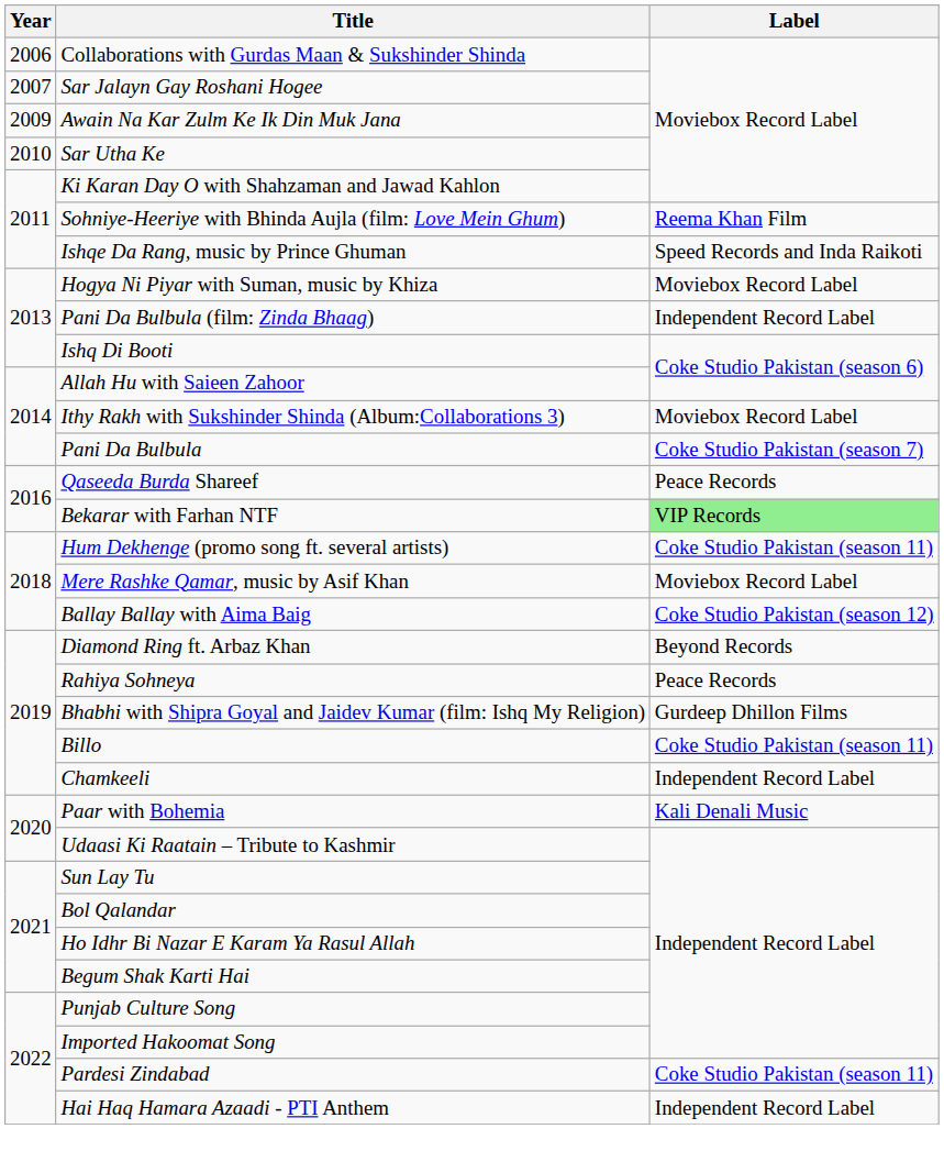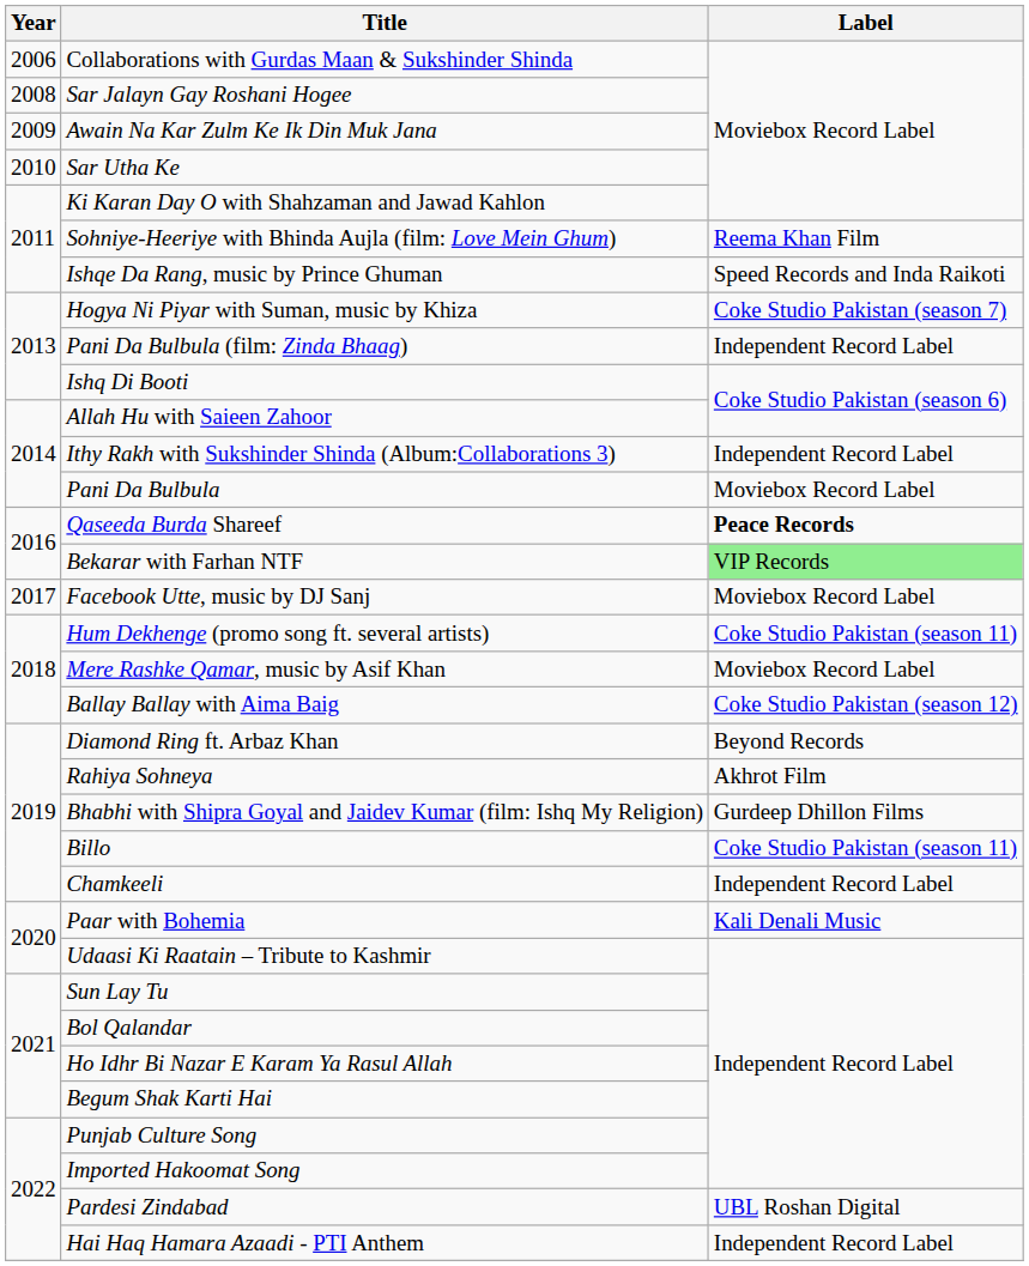 <table class="wikitable">
 <tr>
 <th scope="col">Year</th>
 <th scope="col">Title</th>
 <th scope="col">Label</th>
 </tr>
 <tr>
 <td>2006</td>
 <td>Collaborations with <a href='#'>Gurdas Maan</a> & <a href='#'>Sukshinder Shinda</a></td>
 <td rowspan="5">Moviebox Record Label</td>
 </tr>
 <tr>
-<td>2007</td>
+<td>2008</td>
 <td><em>Sar Jalayn Gay Roshani Hogee</em></td>
 </tr>
 <tr>
 <td>2009</td>
 <td><em>Awain Na Kar Zulm Ke Ik Din Muk Jana</em></td>
 </tr>
 <tr>
 <td>2010</td>
 <td><em>Sar Utha Ke</em></td>
 </tr>
 <tr>
 <td rowspan="3">2011</td>
 <td><em>Ki Karan Day O</em> with Shahzaman and Jawad Kahlon</td>
 </tr>
 <tr>
 <td><em>Sohniye-Heeriye</em> with Bhinda Aujla (film: <em><a href='#'>Love Mein Ghum</a></em>)</td>
 <td><a href='#'>Reema Khan</a> Film</td>
 </tr>
 <tr>
 <td><em>Ishqe Da Rang</em>, music by Prince Ghuman</td>
 <td>Speed Records and Inda Raikoti</td>
 </tr>
 <tr>
 <td rowspan="3">2013</td>
 <td><em>Hogya Ni Piyar</em> with Suman, music by Khiza</td>
-<td>Moviebox Record Label</td>
+<td><a href='#'>Coke Studio Pakistan (season 7)</a></td>
 </tr>
 <tr>
 <td><em>Pani Da Bulbula</em> (film: <em><a href='#'>Zinda Bhaag</a></em>)</td>
 <td>Independent Record Label</td>
 </tr>
 <tr>
 <td><em>Ishq Di Booti</em></td>
 <td rowspan="2"><a href='#'>Coke Studio Pakistan (season 6)</a></td>
 </tr>
 <tr>
 <td rowspan="3">2014</td>
 <td><em>Allah Hu</em> with <a href='#'>Saieen Zahoor</a></td>
 </tr>
 <tr>
 <td><em>Ithy Rakh</em> with <a href='#'>Sukshinder Shinda</a> (Album:<a href='#'>Collaborations 3</a>)</td>
-<td>Moviebox Record Label</td>
+<td>Independent Record Label</td>
 </tr>
 <tr>
 <td><em>Pani Da Bulbula</em></td>
-<td><a href='#'>Coke Studio Pakistan (season 7)</a></td>
+<td>Moviebox Record Label</td>
 </tr>
 <tr>
 <td rowspan="2">2016</td>
 <td><em><a href='#'>Qaseeda Burda</a></em> Shareef</td>
-<td>Peace Records</td>
+<td><strong>Peace Records</strong></td>
 </tr>
 <tr>
 <td><em>Bekarar</em> with Farhan NTF</td>
 <td style="background: lightgreen;">VIP Records</td>
+</tr>
+<tr>
+<td>2017</td>
+<td><em>Facebook Utte</em>, music by DJ Sanj</td>
+<td>Moviebox Record Label</td>
 </tr>
 <tr>
 <td rowspan="3">2018</td>
 <td><em><a href='#'>Hum Dekhenge</a></em> (promo song ft. several artists)</td>
 <td><a href='#'>Coke Studio Pakistan (season 11)</a></td>
 </tr>
 <tr>
 <td><a href='#'><em>Mere Rashke Qamar</em></a>, music by Asif Khan</td>
 <td>Moviebox Record Label</td>
 </tr>
 <tr>
 <td><em>Ballay Ballay</em> with <a href='#'>Aima Baig</a></td>
 <td><a href='#'>Coke Studio Pakistan (season 12)</a></td>
 </tr>
 <tr>
 <td rowspan="5">2019</td>
 <td><em>Diamond Ring</em> ft. Arbaz Khan</td>
 <td>Beyond Records</td>
 </tr>
 <tr>
 <td><em>Rahiya Sohneya</em></td>
-<td>Peace Records</td>
+<td>Akhrot Film</td>
 </tr>
 <tr>
 <td><em>Bhabhi</em> with <a href='#'>Shipra Goyal</a> and <a href='#'>Jaidev Kumar</a> (film: Ishq My Religion)</td>
 <td>Gurdeep Dhillon Films</td>
 </tr>
 <tr>
 <td><em>Billo</em></td>
 <td><a href='#'>Coke Studio Pakistan (season 11)</a></td>
 </tr>
 <tr>
 <td><em>Chamkeeli</em></td>
 <td>Independent Record Label</td>
 </tr>
 <tr>
 <td rowspan="2">2020</td>
 <td><em>Paar</em> with <a href='#'>Bohemia</a></td>
 <td><a href='#'>Kali Denali Music</a></td>
 </tr>
 <tr>
 <td><em>Udaasi Ki Raatain</em> – Tribute to Kashmir</td>
 <td rowspan="7">Independent Record Label</td>
 </tr>
 <tr>
 <td rowspan="4">2021</td>
 <td><em>Sun Lay Tu</em></td>
 </tr>
 <tr>
 <td><em>Bol Qalandar</em></td>
 </tr>
 <tr>
 <td><em>Ho Idhr Bi Nazar E Karam Ya Rasul Allah</em></td>
 </tr>
 <tr>
 <td><em>Begum Shak Karti Hai</em></td>
 </tr>
 <tr>
 <td rowspan="4">2022</td>
 <td><em>Punjab Culture Song</em></td>
 </tr>
 <tr>
 <td><em>Imported Hakoomat Song</em></td>
 </tr>
 <tr>
 <td><em>Pardesi Zindabad</em></td>
-<td><a href='#'>Coke Studio Pakistan (season 11)</a></td>
+<td><a href='#'>UBL</a> Roshan Digital</td>
 </tr>
 <tr>
 <td><em>Hai Haq Hamara Azaadi</em> - <a href='#'>PTI</a> Anthem</td>
 <td rowspan="2">Independent Record Label</td>
 </tr>
 <tr>
 </tr>
 </table>
